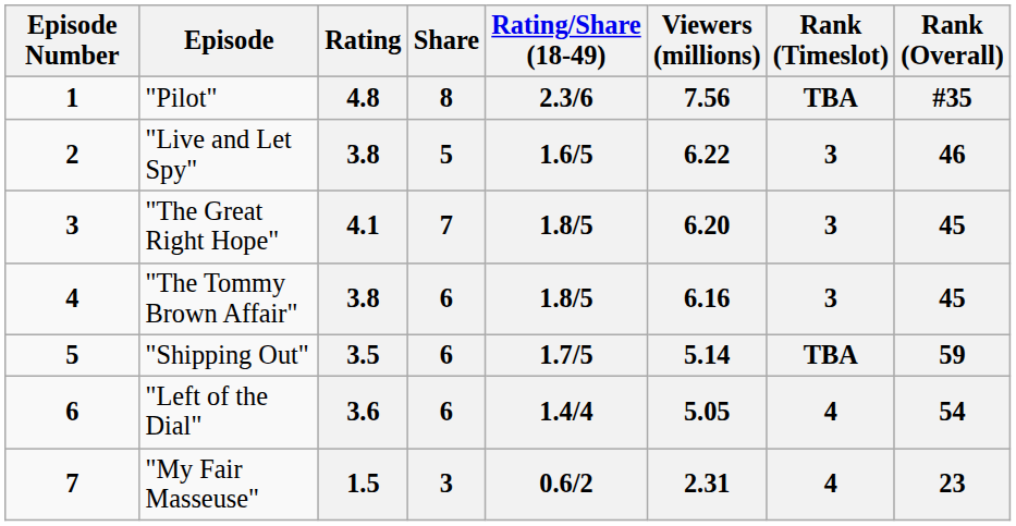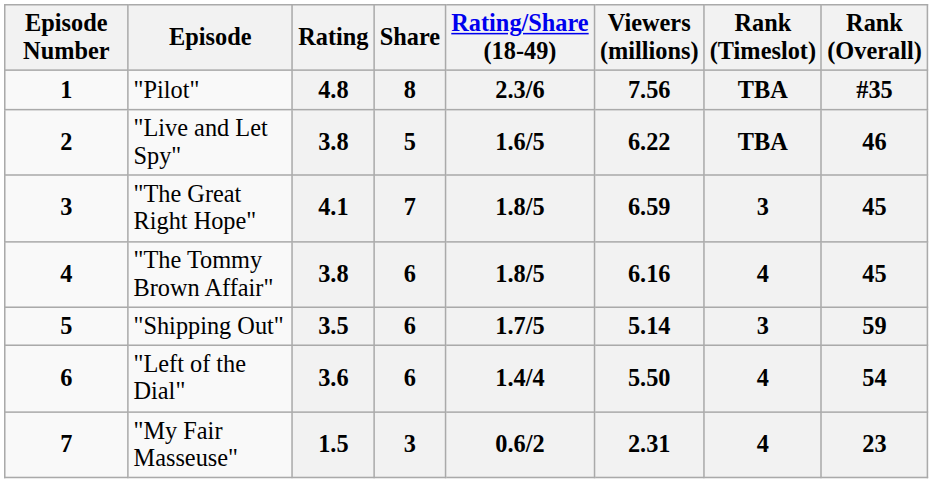 <table class="wikitable sortable">
 <tr>
 <th>Episode Number</th>
 <th>Episode</th>
 <th>Rating</th>
 <th>Share</th>
 <th><a href='#'>Rating/Share</a><br>(18-49)</th>
 <th>Viewers<br>(millions)</th>
 <th>Rank<br>(Timeslot)</th>
 <th>Rank<br>(Overall)</th>
 </tr>
 <tr>
 <td style="text-align:center"><strong>1</strong></td>
 <td>"Pilot"</td>
 <th style="text-align:center">4.8</th>
 <th style="text-align:center">8</th>
 <th style="text-align:center">2.3/6</th>
 <th style="text-align:center">7.56</th>
 <th style="text-align:center">TBA</th>
 <th style="text-align:center">#35</th>
 </tr>
 <tr>
 <td style="text-align:center"><strong>2</strong></td>
 <td>"Live and Let Spy"</td>
 <th style="text-align:center">3.8</th>
 <th style="text-align:center">5</th>
 <th style="text-align:center">1.6/5</th>
 <th style="text-align:center">6.22</th>
-<th style="text-align:center">3</th>
+<th style="text-align:center">TBA</th>
 <th style="text-align:center">46</th>
 </tr>
 <tr>
 <td style="text-align:center"><strong>3</strong></td>
 <td>"The Great Right Hope"</td>
 <th style="text-align:center">4.1</th>
 <th style="text-align:center">7</th>
 <th style="text-align:center">1.8/5</th>
-<th style="text-align:center">6.20</th>
+<th style="text-align:center">6.59</th>
 <th style="text-align:center">3</th>
 <th style="text-align:center">45</th>
 </tr>
 <tr>
 <td style="text-align:center"><strong>4</strong></td>
 <td>"The Tommy Brown Affair"</td>
 <th style="text-align:center">3.8</th>
 <th style="text-align:center">6</th>
 <th style="text-align:center">1.8/5</th>
 <th style="text-align:center">6.16</th>
-<th style="text-align:center">3</th>
+<th style="text-align:center">4</th>
 <th style="text-align:center">45</th>
 </tr>
 <tr>
 <td style="text-align:center"><strong>5</strong></td>
 <td>"Shipping Out"</td>
 <th style="text-align:center">3.5</th>
 <th style="text-align:center">6</th>
 <th style="text-align:center">1.7/5</th>
 <th style="text-align:center">5.14</th>
-<th style="text-align:center">TBA</th>
+<th style="text-align:center">3</th>
 <th style="text-align:center">59</th>
 </tr>
 <tr>
 <td style="text-align:center"><strong>6</strong></td>
 <td>"Left of the Dial"</td>
 <th style="text-align:center">3.6</th>
 <th style="text-align:center">6</th>
 <th style="text-align:center">1.4/4</th>
-<th style="text-align:center">5.05</th>
+<th style="text-align:center">5.50</th>
 <th style="text-align:center">4</th>
 <th style="text-align:center">54</th>
 </tr>
 <tr>
 <td style="text-align:center"><strong>7</strong></td>
 <td>"My Fair Masseuse"</td>
 <th style="text-align:center">1.5</th>
 <th style="text-align:center">3</th>
 <th style="text-align:center">0.6/2</th>
 <th style="text-align:center">2.31</th>
 <th style="text-align:center">4</th>
 <th style="text-align:center">23</th>
 </tr>
 </table>
